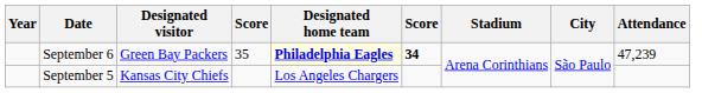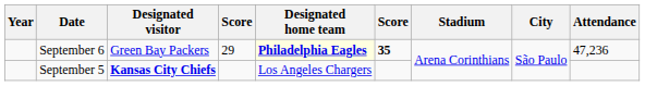 <table class="wikitable sortable">
 <tr>
 <th>Year</th>
 <th>Date</th>
 <th>Designated<br>visitor</th>
 <th>Score</th>
 <th>Designated<br>home team</th>
 <th>Score</th>
 <th>Stadium</th>
 <th>City</th>
 <th>Attendance</th>
 </tr>
 <tr>
 <td></td>
 <td>September 6</td>
 <td><a href='#'>Green Bay Packers</a></td>
-<td>35</td>
+<td>29</td>
 <td style="background: lightyellow;"><strong><a href='#'>Philadelphia Eagles</a></strong></td>
-<td><strong>34</strong></td>
+<td><strong>35</strong></td>
 <td rowspan="2"><a href='#'>Arena Corinthians</a></td>
 <td rowspan="2"><a href='#'>São Paulo</a></td>
-<td>47,239</td>
+<td>47,236</td>
 </tr>
 <tr>
 <td></td>
 <td>September 5</td>
-<td><a href='#'>Kansas City Chiefs</a></td>
+<td><strong><a href='#'>Kansas City Chiefs</a></strong></td>
 <td></td>
 <td><a href='#'>Los Angeles Chargers</a></td>
 <td></td>
 <td></td>
 </tr>
 </table>
